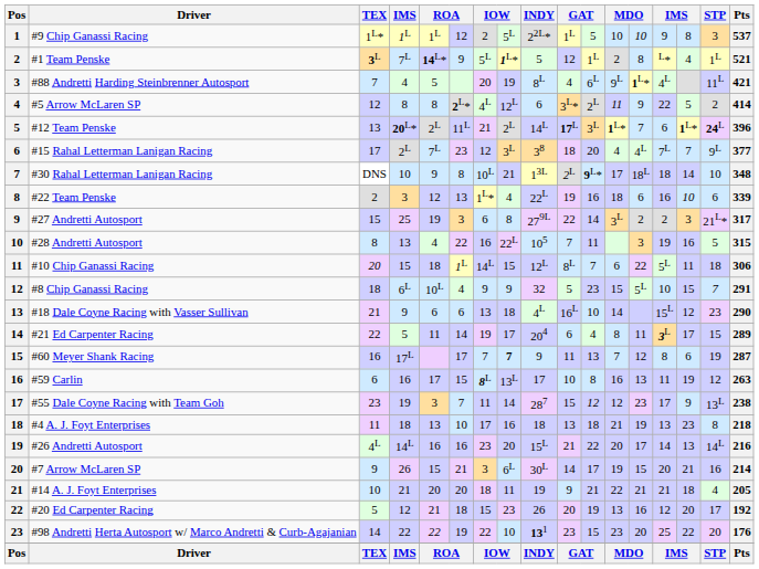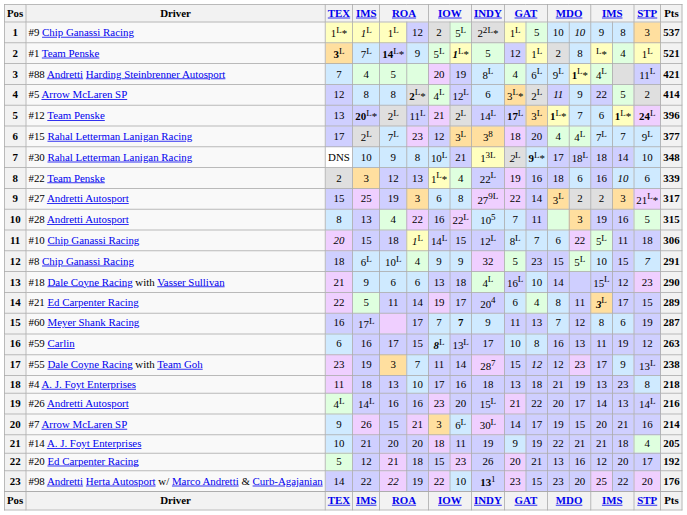 <table class="wikitable" style="font-size:85%;text-align:center">
 <tr valign=top>
 <th>Pos</th>
 <th>Driver</th>
 <th><a href='#'>TEX</a></th>
 <th><a href='#'>IMS</a></th>
 <th colspan=2><a href='#'>ROA</a></th>
 <th colspan=2><a href='#'>IOW</a></th>
 <th><a href='#'>INDY</a></th>
 <th colspan=2><a href='#'>GAT</a></th>
 <th colspan=2><a href='#'>MDO</a></th>
 <th colspan=2><a href='#'>IMS</a></th>
 <th><a href='#'>STP</a></th>
 <th>Pts</th>
 </tr>
 <tr>
 <th>1</th>
 <td align="left">#9 <a href='#'>Chip Ganassi Racing</a></td>
 <td style="background:#FFFFBF">1<sup>L</sup>*</td>
 <td style="background:#FFFFBF"><em>1</em><sup>L</sup></td>
 <td style="background:#FFFFBF">1<sup>L</sup></td>
 <td style="background:#CFCFFF">12</td>
 <td style="background:#DFDFDF">2</td>
 <td style="background:#DFFFDF">5<sup>L</sup></td>
 <td style="background:#DFDFDF">2<sup>2L</sup>*</td>
 <td style="background:#FFFFBF">1<sup>L</sup></td>
 <td style="background:#DFFFDF">5</td>
 <td style="background:#CFEAFF">10</td>
 <td style="background:#CFEAFF"><em>10</em></td>
 <td style="background:#CFEAFF">9</td>
 <td style="background:#CFEAFF">8</td>
 <td style="background:#FFDF9F">3</td>
 <th>537</th>
 </tr>
 <tr>
 <th>2</th>
 <td align="left">#1 <a href='#'>Team Penske</a></td>
 <td style="background:#FFDF9F"><strong>3</strong><sup>L</sup></td>
 <td style="background:#CFEAFF">7<sup>L</sup></td>
 <td style="background:#CFCFFF"><strong>14</strong><sup>L</sup>*</td>
 <td style="background:#CFEAFF">9</td>
 <td style="background:#DFFFDF">5<sup>L</sup></td>
 <td style="background:#FFFFBF"><strong><em>1</em></strong><sup>L</sup>*</td>
 <td style="background:#DFFFDF">5</td>
 <td style="background:#CFCFFF">12</td>
 <td style="background:#FFFFBF">1<sup>L</sup></td>
 <td style="background:#DFDFDF">2</td>
 <td style="background:#CFEAFF">8</td>
 <td style="background:#FFFFBF"><sup>L</sup>*</td>
 <td style="background:#DFFFDF">4</td>
 <td style="background:#FFFFBF">1<sup>L</sup></td>
 <th>521</th>
 </tr>
 <tr>
 <th>3</th>
 <td align="left">#88 <a href='#'>Andretti</a> <a href='#'>Harding Steinbrenner Autosport</a></td>
 <td style="background:#CFEAFF">7</td>
 <td style="background:#DFFFDF">4</td>
 <td style="background:#DFFFDF">5</td>
 <td style="background:#DFFFDF"></td>
 <td style="background:#EFCFFF">20</td>
 <td style="background:#CFCFFF">19</td>
 <td style="background:#CFEAFF">8<sup>L</sup></td>
 <td style="background:#DFFFDF">4</td>
 <td style="background:#CFEAFF">6<sup>L</sup></td>
 <td style="background:#CFEAFF">9<sup>L</sup></td>
 <td style="background:#FFFFBF"><strong>1</strong><sup>L</sup>*</td>
 <td style="background:#DFFFDF">4<sup>L</sup></td>
 <td style="background:#DFDFDF"></td>
 <td style="background:#CFCFFF">11<sup>L</sup></td>
 <th>421</th>
 </tr>
 <tr>
 <th>4</th>
 <td align="left">#5 <a href='#'>Arrow McLaren SP</a></td>
 <td style="background:#CFCFFF">12</td>
 <td style="background:#CFEAFF">8</td>
 <td style="background:#CFEAFF">8</td>
 <td style="background:#DFDFDF"><strong>2</strong><sup>L</sup>*</td>
 <td style="background:#DFFFDF">4<sup>L</sup></td>
 <td style="background:#CFCFFF">12<sup>L</sup></td>
 <td style="background:#CFEAFF">6</td>
 <td style="background:#FFDF9F">3<sup>L</sup>*</td>
 <td style="background:#DFDFDF">2<sup>L</sup></td>
 <td style="background:#CFCFFF"><em>11</em></td>
 <td style="background:#CFEAFF">9</td>
 <td style="background:#CFCFFF">22</td>
 <td style="background:#DFFFDF">5</td>
 <td style="background:#DFDFDF">2</td>
 <th>414</th>
 </tr>
 <tr>
 <th>5</th>
 <td align="left">#12 <a href='#'>Team Penske</a></td>
 <td style="background:#CFCFFF">13</td>
 <td style="background:#CFCFFF"><strong>20</strong><sup>L</sup>*</td>
 <td style="background:#DFDFDF">2<sup>L</sup></td>
 <td style="background:#CFCFFF">11<sup>L</sup></td>
 <td style="background:#EFCFFF">21</td>
 <td style="background:#DFDFDF">2<sup>L</sup></td>
 <td style="background:#CFCFFF">14<sup>L</sup></td>
 <td style="background:#CFCFFF"><strong>17</strong><sup>L</sup></td>
 <td style="background:#FFDF9F">3<sup>L</sup></td>
 <td style="background:#FFFFBF"><strong>1</strong><sup>L</sup>*</td>
 <td style="background:#CFEAFF">7</td>
 <td style="background:#CFEAFF">6</td>
 <td style="background:#FFFFBF"><strong>1</strong><sup>L</sup>*</td>
 <td style="background:#EFCFFF"><strong>24</strong><sup>L</sup></td>
 <th>396</th>
 </tr>
 <tr>
 <th>6</th>
 <td align="left">#15 <a href='#'>Rahal Letterman Lanigan Racing</a></td>
 <td style="background:#CFCFFF">17</td>
 <td style="background:#DFDFDF">2<sup>L</sup></td>
 <td style="background:#CFEAFF">7<sup>L</sup></td>
 <td style="background:#EFCFFF">23</td>
 <td style="background:#CFCFFF">12</td>
 <td style="background:#FFDF9F">3<sup>L</sup></td>
 <td style="background:#FFDF9F">3<sup>8</sup></td>
 <td style="background:#EFCFFF">18</td>
 <td style="background:#CFCFFF">20</td>
 <td style="background:#DFFFDF">4</td>
 <td style="background:#DFFFDF">4<sup>L</sup></td>
 <td style="background:#CFEAFF">7<sup>L</sup></td>
 <td style="background:#CFEAFF">7</td>
 <td style="background:#CFEAFF">9<sup>L</sup></td>
 <th>377</th>
 </tr>
 <tr>
 <th>7</th>
 <td align="left">#30 <a href='#'>Rahal Letterman Lanigan Racing</a></td>
 <td style="background:#FFFFFF">DNS</td>
 <td style="background:#CFEAFF">10</td>
 <td style="background:#CFEAFF">9</td>
 <td style="background:#CFEAFF">8</td>
 <td style="background:#CFEAFF">10<sup>L</sup></td>
 <td style="background:#CFCFFF">21</td>
 <td style="background:#FFFFBF">1<sup>3L</sup></td>
 <td style="background:#DFDFDF"><em>2</em><sup>L</sup></td>
 <td style="background:#CFEAFF"><strong>9</strong><sup>L</sup>*</td>
 <td style="background:#CFCFFF">17</td>
 <td style="background:#CFCFFF">18<sup>L</sup></td>
 <td style="background:#CFCFFF">18</td>
 <td style="background:#CFCFFF">14</td>
 <td style="background:#CFEAFF">10</td>
 <th>348</th>
 </tr>
 <tr>
 <th>8</th>
 <td align="left">#22 <a href='#'>Team Penske</a></td>
 <td style="background:#DFDFDF">2</td>
 <td style="background:#FFDF9F">3</td>
 <td style="background:#CFCFFF">12</td>
 <td style="background:#CFCFFF">13</td>
 <td style="background:#FFFFBF">1<sup>L</sup>*</td>
 <td style="background:#DFFFDF">4</td>
 <td style="background:#CFCFFF">22<sup>L</sup></td>
 <td style="background:#EFCFFF">19</td>
 <td style="background:#CFCFFF">16</td>
 <td style="background:#CFCFFF">18</td>
 <td style="background:#CFEAFF">6</td>
 <td style="background:#CFCFFF">16</td>
 <td style="background:#CFEAFF"><em>10</em></td>
 <td style="background:#CFEAFF">6</td>
 <th>339</th>
 </tr>
 <tr>
 <th>9</th>
 <td align="left">#27 <a href='#'>Andretti Autosport</a></td>
 <td style="background:#CFCFFF">15</td>
 <td style="background:#EFCFFF">25</td>
 <td style="background:#CFCFFF">19</td>
 <td style="background:#FFDF9F">3</td>
 <td style="background:#CFEAFF">6</td>
 <td style="background:#CFEAFF">8</td>
 <td style="background:#EFCFFF">27<sup>9L</sup></td>
 <td style="background:#EFCFFF">22</td>
 <td style="background:#CFCFFF">14</td>
 <td style="background:#FFDF9F">3<sup>L</sup></td>
 <td style="background:#DFDFDF">2</td>
 <td style="background:#DFDFDF">2</td>
 <td style="background:#FFDF9F">3</td>
 <td style="background:#EFCFFF">21<sup>L</sup>*</td>
 <th>317</th>
 </tr>
 <tr>
 <th>10</th>
 <td align="left">#28 <a href='#'>Andretti Autosport</a></td>
 <td style="background:#CFEAFF">8</td>
 <td style="background:#CFCFFF">13</td>
 <td style="background:#DFFFDF">4</td>
 <td style="background:#EFCFFF">22</td>
 <td style="background:#CFCFFF">16</td>
 <td style="background:#EFCFFF">22<sup>L</sup></td>
 <td style="background:#CFEAFF">10<sup>5</sup></td>
 <td style="background:#CFEAFF">7</td>
 <td style="background:#CFCFFF">11</td>
 <td style="background:#DFFFDF"></td>
 <td style="background:#FFDF9F">3</td>
 <td style="background:#CFCFFF">19</td>
 <td style="background:#CFCFFF">16</td>
 <td style="background:#DFFFDF">5</td>
 <th>315</th>
 </tr>
 <tr>
 <th>11</th>
 <td align="left">#10 <a href='#'>Chip Ganassi Racing</a></td>
 <td style="background:#EFCFFF"><em>20</em></td>
 <td style="background:#CFCFFF">15</td>
 <td style="background:#CFCFFF">18</td>
 <td style="background:#FFFFBF"><em>1</em><sup>L</sup></td>
 <td style="background:#CFCFFF">14<sup>L</sup></td>
 <td style="background:#CFCFFF">15</td>
 <td style="background:#CFCFFF">12<sup>L</sup></td>
 <td style="background:#CFEAFF">8<sup>L</sup></td>
 <td style="background:#CFEAFF">7</td>
 <td style="background:#CFEAFF">6</td>
 <td style="background:#EFCFFF">22</td>
 <td style="background:#DFFFDF">5<sup>L</sup></td>
 <td style="background:#CFCFFF">11</td>
 <td style="background:#CFCFFF">18</td>
 <th>306</th>
 </tr>
 <tr>
 <th>12</th>
 <td align="left">#8 <a href='#'>Chip Ganassi Racing</a></td>
 <td style="background:#CFCFFF">18</td>
 <td style="background:#CFEAFF">6<sup>L</sup></td>
 <td style="background:#CFEAFF">10<sup>L</sup></td>
 <td style="background:#DFFFDF">4</td>
 <td style="background:#CFEAFF">9</td>
 <td style="background:#CFEAFF">9</td>
 <td style="background:#EFCFFF">32</td>
 <td style="background:#DFFFDF">5</td>
 <td style="background:#CFCFFF">23</td>
 <td style="background:#CFCFFF">15</td>
 <td style="background:#DFFFDF">5<sup>L</sup></td>
 <td style="background:#CFEAFF">10</td>
 <td style="background:#CFCFFF">15</td>
 <td style="background:#CFEAFF"><em>7</em></td>
 <th>291</th>
 </tr>
 <tr>
 <th>13</th>
 <td align="left">#18 <a href='#'>Dale Coyne Racing</a> with <a href='#'>Vasser Sullivan</a></td>
 <td style="background:#EFCFFF">21</td>
 <td style="background:#CFEAFF">9</td>
 <td style="background:#CFEAFF">6</td>
 <td style="background:#CFEAFF">6</td>
 <td style="background:#CFCFFF">13</td>
 <td style="background:#CFCFFF">18</td>
 <td style="background:#DFFFDF">4<sup>L</sup></td>
 <td style="background:#CFCFFF">16<sup>L</sup></td>
 <td style="background:#CFEAFF">10</td>
 <td style="background:#CFCFFF">14</td>
 <td style="background:#CFCFFF"></td>
 <td style="background:#CFCFFF">15<sup>L</sup></td>
 <td style="background:#CFCFFF">12</td>
 <td style="background:#EFCFFF">23</td>
 <th>290</th>
 </tr>
 <tr>
 <th>14</th>
 <td align="left">#21 <a href='#'>Ed Carpenter Racing</a></td>
 <td style="background:#EFCFFF">22</td>
 <td style="background:#DFFFDF">5</td>
 <td style="background:#CFCFFF">11</td>
 <td style="background:#CFCFFF">14</td>
 <td style="background:#EFCFFF">19</td>
 <td style="background:#CFCFFF">17</td>
 <td style="background:#CFCFFF">20<sup>4</sup></td>
 <td style="background:#CFEAFF">6</td>
 <td style="background:#DFFFDF">4</td>
 <td style="background:#CFEAFF">8</td>
 <td style="background:#CFCFFF">11</td>
 <td style="background:#FFDF9F"><strong><em>3</em></strong><sup>L</sup></td>
 <td style="background:#CFCFFF">17</td>
 <td style="background:#CFCFFF">15</td>
 <th>289</th>
 </tr>
 <tr>
 <th>15</th>
 <td align="left">#60 <a href='#'>Meyer Shank Racing</a></td>
 <td style="background:#CFCFFF">16</td>
 <td style="background:#CFCFFF">17<sup>L</sup></td>
 <td style="background:#EFCFFF"></td>
 <td style="background:#CFCFFF">17</td>
 <td style="background:#CFEAFF">7</td>
 <td style="background:#CFEAFF"><strong>7</strong></td>
 <td style="background:#CFEAFF">9</td>
 <td style="background:#CFCFFF">11</td>
 <td style="background:#CFCFFF">13</td>
 <td style="background:#CFEAFF">7</td>
 <td style="background:#CFCFFF">12</td>
 <td style="background:#CFEAFF">8</td>
 <td style="background:#CFEAFF">6</td>
 <td style="background:#CFCFFF">19</td>
 <th>287</th>
 </tr>
 <tr>
 <th>16</th>
 <td align="left">#59 <a href='#'>Carlin</a></td>
 <td style="background:#CFEAFF">6</td>
 <td style="background:#CFCFFF">16</td>
 <td style="background:#CFCFFF">17</td>
 <td style="background:#CFCFFF">15</td>
 <td style="background:#CFEAFF"><strong><em>8</em></strong><sup>L</sup></td>
 <td style="background:#CFCFFF">13<sup>L</sup></td>
 <td style="background:#CFCFFF">17</td>
 <td style="background:#CFEAFF">10</td>
 <td style="background:#CFEAFF">8</td>
 <td style="background:#CFCFFF">16</td>
 <td style="background:#CFCFFF">13</td>
 <td style="background:#CFCFFF">11</td>
 <td style="background:#CFCFFF">19</td>
 <td style="background:#CFCFFF">12</td>
 <th>263</th>
 </tr>
 <tr>
 <th>17</th>
 <td align="left">#55 <a href='#'>Dale Coyne Racing</a> with <a href='#'>Team Goh</a></td>
 <td style="background:#EFCFFF">23</td>
 <td style="background:#CFCFFF">19</td>
 <td style="background:#FFDF9F">3</td>
 <td style="background:#CFEAFF">7</td>
 <td style="background:#CFCFFF">11</td>
 <td style="background:#CFCFFF">14</td>
 <td style="background:#EFCFFF">28<sup>7</sup></td>
 <td style="background:#CFCFFF">15</td>
 <td style="background:#CFCFFF"><em>12</em></td>
 <td style="background:#CFCFFF">12</td>
 <td style="background:#EFCFFF">23</td>
 <td style="background:#CFCFFF">17</td>
 <td style="background:#CFEAFF">9</td>
 <td style="background:#CFCFFF">13<sup>L</sup></td>
 <th>238</th>
 </tr>
 <tr>
 <th>18</th>
 <td align="left">#4 <a href='#'>A. J. Foyt Enterprises</a></td>
 <td style="background:#EFCFFF">11</td>
 <td style="background:#CFCFFF">18</td>
 <td style="background:#CFCFFF">13</td>
 <td style="background:#CFEAFF">10</td>
 <td style="background:#CFCFFF">17</td>
 <td style="background:#CFCFFF">16</td>
 <td style="background:#CFCFFF">18</td>
 <td style="background:#CFCFFF">13</td>
 <td style="background:#CFCFFF">18</td>
 <td style="background:#CFCFFF">21</td>
 <td style="background:#CFCFFF">19</td>
 <td style="background:#CFCFFF">13</td>
 <td style="background:#CFCFFF">23</td>
 <td style="background:#CFEAFF">8</td>
 <th>218</th>
 </tr>
 <tr>
 <th>19</th>
 <td align="left">#26 <a href='#'>Andretti Autosport</a></td>
 <td style="background:#DFFFDF">4<sup>L</sup></td>
 <td style="background:#CFCFFF">14<sup>L</sup></td>
 <td style="background:#CFCFFF">16</td>
 <td style="background:#CFCFFF">16</td>
 <td style="background:#EFCFFF">23</td>
 <td style="background:#CFCFFF">20</td>
 <td style="background:#CFCFFF">15<sup>L</sup></td>
 <td style="background:#EFCFFF">21</td>
 <td style="background:#CFCFFF">22</td>
 <td style="background:#CFCFFF">20</td>
 <td style="background:#CFCFFF">17</td>
 <td style="background:#CFCFFF">14</td>
 <td style="background:#CFCFFF">13</td>
 <td style="background:#CFCFFF">14<sup>L</sup></td>
 <th>216</th>
 </tr>
 <tr>
 <th>20</th>
 <td align="left">#7 <a href='#'>Arrow McLaren SP</a></td>
 <td style="background:#CFEAFF">9</td>
 <td style="background:#EFCFFF">26</td>
 <td style="background:#CFCFFF">15</td>
 <td style="background:#EFCFFF">21</td>
 <td style="background:#FFDF9F">3</td>
 <td style="background:#CFEAFF">6<sup>L</sup></td>
 <td style="background:#EFCFFF">30<sup>L</sup></td>
 <td style="background:#CFCFFF">14</td>
 <td style="background:#CFCFFF">17</td>
 <td style="background:#CFCFFF">19</td>
 <td style="background:#CFCFFF">15</td>
 <td style="background:#CFCFFF">20</td>
 <td style="background:#CFCFFF">21</td>
 <td style="background:#CFCFFF">16</td>
 <th>214</th>
 </tr>
 <tr>
 <th>21</th>
 <td align="left">#14 <a href='#'>A. J. Foyt Enterprises</a></td>
 <td style="background:#CFEAFF">10</td>
 <td style="background:#CFCFFF">21</td>
 <td style="background:#CFCFFF">20</td>
 <td style="background:#CFCFFF">20</td>
 <td style="background:#EFCFFF">18</td>
 <td style="background:#CFCFFF">11</td>
 <td style="background:#CFCFFF">19</td>
 <td style="background:#CFEAFF">9</td>
-<td style="background:#CFCFFF">21</td>
+<td style="background:#CFCFFF">19</td>
 <td style="background:#CFCFFF">22</td>
 <td style="background:#CFCFFF">21</td>
 <td style="background:#CFCFFF">21</td>
 <td style="background:#CFCFFF">18</td>
 <td style="background:#DFFFDF">4</td>
 <th>205</th>
 </tr>
 <tr>
 <th>22</th>
 <td align="left">#20 <a href='#'>Ed Carpenter Racing</a></td>
 <td style="background:#DFFFDF">5</td>
 <td style="background:#CFCFFF">12</td>
 <td style="background:#EFCFFF">21</td>
 <td style="background:#CFCFFF">18</td>
 <td style="background:#CFCFFF">15</td>
 <td style="background:#EFCFFF">23</td>
 <td style="background:#CFCFFF">26</td>
 <td style="background:#EFCFFF">20</td>
-<td style="background:#CFCFFF">19</td>
+<td style="background:#CFCFFF">21</td>
 <td style="background:#CFCFFF">13</td>
 <td style="background:#CFCFFF">16</td>
 <td style="background:#CFCFFF">12</td>
 <td style="background:#CFCFFF">20</td>
 <td style="background:#CFCFFF">17</td>
 <th>192</th>
 </tr>
 <tr>
 <th>23</th>
 <td align="left">#98 <a href='#'>Andretti</a> <a href='#'>Herta Autosport</a> w/ <a href='#'>Marco Andretti</a> & <a href='#'>Curb-Agajanian</a></td>
 <td style="background:#CFCFFF">14</td>
 <td style="background:#CFCFFF">22</td>
 <td style="background:#EFCFFF"><em>22</em></td>
 <td style="background:#CFCFFF">19</td>
 <td style="background:#EFCFFF">22</td>
 <td style="background:#CFEAFF">10</td>
 <td style="background:#CFCFFF"><strong>13</strong><sup>1</sup></td>
 <td style="background:#EFCFFF">23</td>
 <td style="background:#CFCFFF">15</td>
 <td style="background:#CFCFFF">23</td>
 <td style="background:#CFCFFF">20</td>
 <td style="background:#EFCFFF">25</td>
 <td style="background:#CFCFFF">22</td>
 <td style="background:#EFCFFF">20</td>
 <th>176</th>
 </tr>
 <tr>
 </tr>
 <tr valign=bottom>
 <th>Pos</th>
 <th>Driver</th>
 <th><a href='#'>TEX</a></th>
 <th><a href='#'>IMS</a></th>
 <th colspan=2><a href='#'>ROA</a></th>
 <th colspan=2><a href='#'>IOW</a></th>
 <th><a href='#'>INDY</a></th>
 <th colspan=2><a href='#'>GAT</a></th>
 <th colspan=2><a href='#'>MDO</a></th>
 <th colspan=2><a href='#'>IMS</a></th>
 <th><a href='#'>STP</a></th>
 <th>Pts</th>
 </tr>
 </table>
